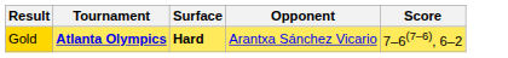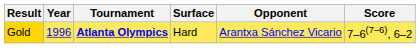 <table class="sortable wikitable">
 <tr>
 <th>Result</th>
+<th>Year</th>
 <th>Tournament</th>
 <th>Surface</th>
 <th>Opponent</th>
 <th class=unsortable>Score</th>
 </tr>
 <tr bgcolor=FFEA5C>
 <td bgcolor=gold>Gold</td>
+<td><a href='#'>1996</a></td>
 <td><strong><a href='#'>Atlanta Olympics</a></strong></td>
-<td><strong>Hard</strong></td>
+<td>Hard</td>
 <td> <a href='#'>Arantxa Sánchez Vicario</a></td>
 <td>7–6<sup>(7–6)</sup>, 6–2</td>
 </tr>
 </table>
